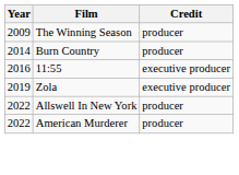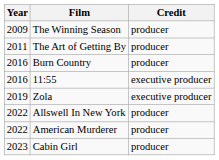 <table class="wikitable">
 <tr>
 <th>Year</th>
 <th>Film</th>
 <th>Credit</th>
 </tr>
 <tr>
 <td>2009</td>
 <td>The Winning Season</td>
 <td>producer</td>
 </tr>
 <tr>
-<td>2014</td>
+<td>2011</td>
+<td>The Art of Getting By</td>
+<td>producer</td>
+</tr>
+<tr>
+<td>2016</td>
 <td>Burn Country</td>
 <td>producer</td>
 </tr>
 <tr>
 <td>2016</td>
 <td>11:55</td>
 <td>executive producer</td>
 </tr>
 <tr>
 <td>2019</td>
 <td>Zola</td>
 <td>executive producer</td>
 </tr>
 <tr>
 <td>2022</td>
 <td>Allswell In New York</td>
 <td>producer</td>
 </tr>
 <tr>
 <td>2022</td>
 <td>American Murderer</td>
 <td>producer</td>
 </tr>
+<tr>
+<td>2023</td>
+<td>Cabin Girl</td>
+<td>producer</td>
+</tr>
 </table>
